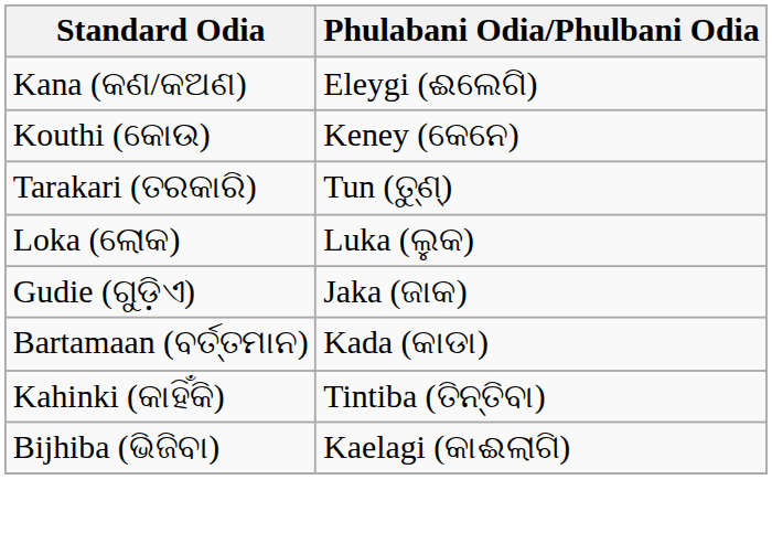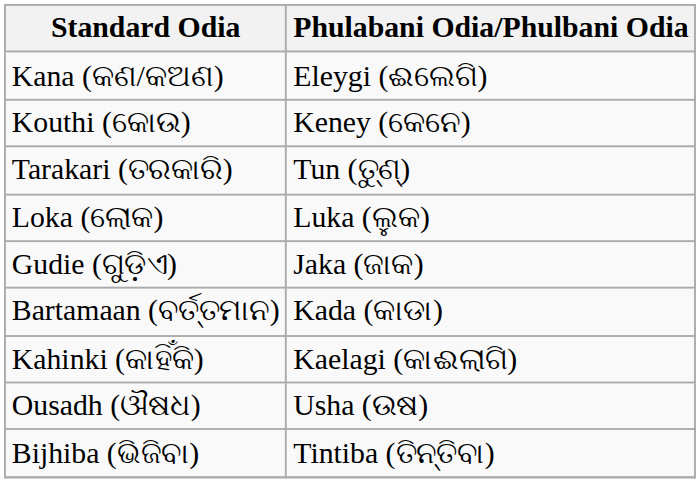 <table class="wikitable">
 <tr>
 <th>Standard Odia</th>
 <th>Phulabani Odia/Phulbani Odia</th>
 </tr>
 <tr>
 <td>Kana (କଣ/କଅଣ)</td>
 <td>Eleygi (ଈଲେଗି)</td>
 </tr>
 <tr>
 <td>Kouthi (କୋଉ)</td>
 <td>Keney (କେନେ)</td>
 </tr>
 <tr>
 <td>Tarakari (ତରକାରି)</td>
 <td>Tun (ତୁ୍ଣ୍)</td>
 </tr>
 <tr>
 <td>Loka (ଲୋକ)</td>
 <td>Luka (ଲୁକ)</td>
 </tr>
 <tr>
 <td>Gudie (ଗୁଡ଼ିଏ)</td>
 <td>Jaka  (ଜାକ)</td>
 </tr>
 <tr>
 <td>Bartamaan (ବର୍ତ୍ତମାନ)</td>
 <td>Kada (କାଡା)</td>
 </tr>
 <tr>
 <td>Kahinki (କାହିଁକି)</td>
-<td>Tintiba (ତିନ୍ତିବା)</td>
+<td>Kaelagi (କାଈଲାଗି)</td>
+</tr>
+<tr>
+<td>Ousadh (ଔଷଧ)</td>
+<td>Usha (ଉଷ)</td>
 </tr>
 <tr>
 <td>Bijhiba (ଭିଜିବା)</td>
-<td>Kaelagi (କାଈଲାଗି)</td>
+<td>Tintiba (ତିନ୍ତିବା)</td>
 </tr>
 <tr>
 </tr>
 </table>
